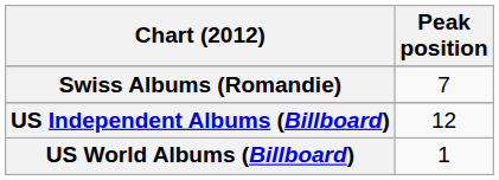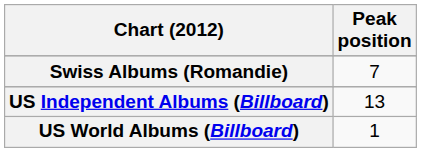 <table class="wikitable sortable plainrowheaders" style="text-align:center">
 <tr>
 <th scope="col">Chart (2012)</th>
 <th scope="col">Peak<br>position</th>
 </tr>
 <tr>
 </tr>
 <tr>
 </tr>
 <tr>
 </tr>
 <tr>
 </tr>
 <tr>
 </tr>
 <tr>
 </tr>
 <tr>
 </tr>
 <tr>
 </tr>
 <tr>
 </tr>
 <tr>
 </tr>
 <tr>
 </tr>
 <tr>
 </tr>
 <tr>
 </tr>
 <tr>
 </tr>
 <tr>
 <th scope="row">Swiss Albums (Romandie)</th>
 <td>7</td>
 </tr>
 <tr>
 </tr>
 <tr>
 </tr>
 <tr>
 </tr>
 <tr>
 <th scope="row">US <a href='#'>Independent Albums</a> (<em><a href='#'>Billboard</a></em>)</th>
-<td>12</td>
+<td>13</td>
 </tr>
 <tr>
 <th scope="row">US World Albums (<em><a href='#'>Billboard</a></em>)</th>
 <td>1</td>
 </tr>
 </table>
